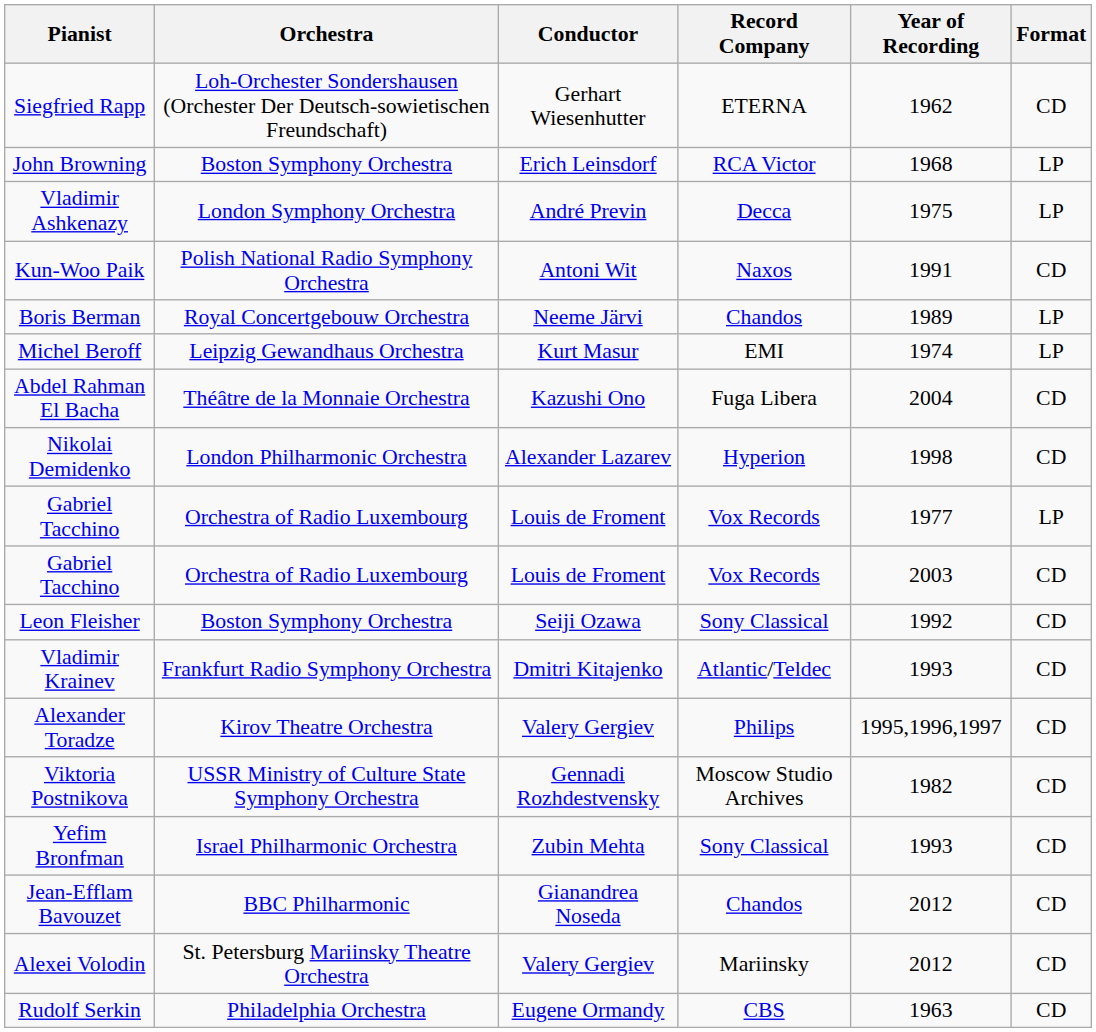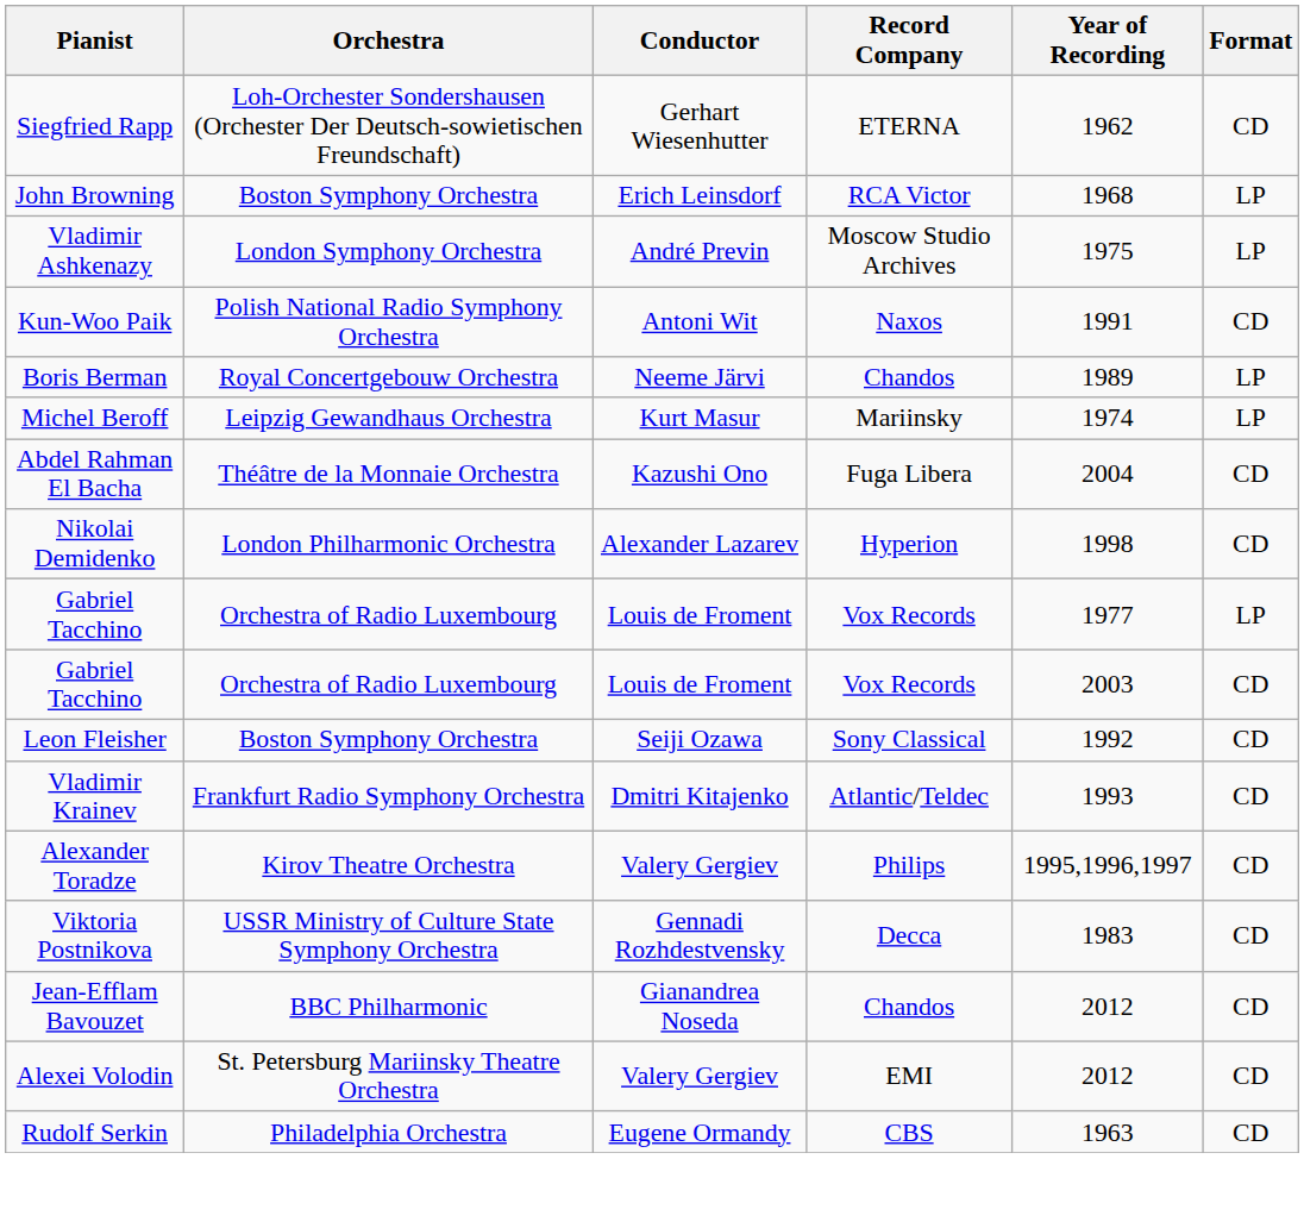 <table class="wikitable" width="800px" style="text-align:center;">
 <tr>
 <th>Pianist</th>
 <th>Orchestra</th>
 <th>Conductor</th>
 <th>Record Company</th>
 <th>Year of Recording</th>
 <th>Format</th>
 </tr>
 <tr>
 <td><a href='#'>Siegfried Rapp</a></td>
 <td><a href='#'>Loh-Orchester Sondershausen</a> (Orchester Der Deutsch-sowietischen Freundschaft)</td>
 <td>Gerhart Wiesenhutter</td>
 <td>ETERNA</td>
 <td>1962</td>
 <td>CD</td>
 </tr>
 <tr>
 <td><a href='#'>John Browning</a></td>
 <td><a href='#'>Boston Symphony Orchestra</a></td>
 <td><a href='#'>Erich Leinsdorf</a></td>
 <td><a href='#'>RCA Victor</a></td>
 <td>1968</td>
 <td>LP</td>
 </tr>
 <tr>
 <td><a href='#'>Vladimir Ashkenazy</a></td>
 <td><a href='#'>London Symphony Orchestra</a></td>
 <td><a href='#'>André Previn</a></td>
-<td><a href='#'>Decca</a></td>
+<td>Moscow Studio Archives</td>
 <td>1975</td>
 <td>LP</td>
 </tr>
 <tr>
 <td><a href='#'>Kun-Woo Paik</a></td>
 <td><a href='#'>Polish National Radio Symphony Orchestra</a></td>
 <td><a href='#'>Antoni Wit</a></td>
 <td><a href='#'>Naxos</a></td>
 <td>1991</td>
 <td>CD</td>
 </tr>
 <tr>
 <td><a href='#'>Boris Berman</a></td>
 <td><a href='#'>Royal Concertgebouw Orchestra</a></td>
 <td><a href='#'>Neeme Järvi</a></td>
 <td><a href='#'>Chandos</a></td>
 <td>1989</td>
 <td>LP</td>
 </tr>
 <tr>
 <td><a href='#'>Michel Beroff</a></td>
 <td><a href='#'>Leipzig Gewandhaus Orchestra</a></td>
 <td><a href='#'>Kurt Masur</a></td>
-<td>EMI</td>
+<td>Mariinsky</td>
 <td>1974</td>
 <td>LP</td>
 </tr>
 <tr>
 <td><a href='#'>Abdel Rahman El Bacha</a></td>
 <td><a href='#'>Théâtre de la Monnaie Orchestra</a></td>
 <td><a href='#'>Kazushi Ono</a></td>
 <td>Fuga Libera</td>
 <td>2004</td>
 <td>CD</td>
 </tr>
 <tr>
 <td><a href='#'>Nikolai Demidenko</a></td>
 <td><a href='#'>London Philharmonic Orchestra</a></td>
 <td><a href='#'>Alexander Lazarev</a></td>
 <td><a href='#'>Hyperion</a></td>
 <td>1998</td>
 <td>CD</td>
 </tr>
 <tr>
 <td><a href='#'>Gabriel Tacchino</a></td>
 <td><a href='#'>Orchestra of Radio Luxembourg</a></td>
 <td><a href='#'>Louis de Froment</a></td>
 <td><a href='#'>Vox Records</a></td>
 <td>1977</td>
 <td>LP</td>
 </tr>
 <tr>
 <td><a href='#'>Gabriel Tacchino</a></td>
 <td><a href='#'>Orchestra of Radio Luxembourg</a></td>
 <td><a href='#'>Louis de Froment</a></td>
 <td><a href='#'>Vox Records</a></td>
 <td>2003</td>
 <td>CD</td>
 </tr>
 <tr>
 <td><a href='#'>Leon Fleisher</a></td>
 <td><a href='#'>Boston Symphony Orchestra</a></td>
 <td><a href='#'>Seiji Ozawa</a></td>
 <td><a href='#'>Sony Classical</a></td>
 <td>1992</td>
 <td>CD</td>
 </tr>
 <tr>
 <td><a href='#'>Vladimir Krainev</a></td>
 <td><a href='#'>Frankfurt Radio Symphony Orchestra</a></td>
 <td><a href='#'>Dmitri Kitajenko</a></td>
 <td><a href='#'>Atlantic</a>/<a href='#'>Teldec</a></td>
 <td>1993</td>
 <td>CD</td>
 </tr>
 <tr>
 <td><a href='#'>Alexander Toradze</a></td>
 <td><a href='#'>Kirov Theatre Orchestra</a></td>
 <td><a href='#'>Valery Gergiev</a></td>
 <td><a href='#'>Philips</a></td>
 <td>1995,1996,1997</td>
 <td>CD</td>
 </tr>
 <tr>
 <td><a href='#'>Viktoria Postnikova</a></td>
 <td><a href='#'>USSR Ministry of Culture State Symphony Orchestra</a></td>
 <td><a href='#'>Gennadi Rozhdestvensky</a></td>
-<td>Moscow Studio Archives</td>
-<td>1982</td>
-<td>CD</td>
-</tr>
-<tr>
-<td><a href='#'>Yefim Bronfman</a></td>
-<td><a href='#'>Israel Philharmonic Orchestra</a></td>
-<td><a href='#'>Zubin Mehta</a></td>
-<td><a href='#'>Sony Classical</a></td>
-<td>1993</td>
+<td><a href='#'>Decca</a></td>
+<td>1983</td>
 <td>CD</td>
 </tr>
 <tr>
 <td><a href='#'>Jean-Efflam Bavouzet</a></td>
 <td><a href='#'>BBC Philharmonic</a></td>
 <td><a href='#'>Gianandrea Noseda</a></td>
 <td><a href='#'>Chandos</a></td>
 <td>2012</td>
 <td>CD</td>
 </tr>
 <tr>
 <td><a href='#'>Alexei Volodin</a></td>
 <td>St. Petersburg <a href='#'>Mariinsky Theatre Orchestra</a></td>
 <td><a href='#'>Valery Gergiev</a></td>
-<td>Mariinsky</td>
+<td>EMI</td>
 <td>2012</td>
 <td>CD</td>
 </tr>
 <tr>
 <td><a href='#'>Rudolf Serkin</a></td>
 <td><a href='#'>Philadelphia Orchestra</a></td>
 <td><a href='#'>Eugene Ormandy</a></td>
 <td><a href='#'>CBS</a></td>
 <td>1963</td>
 <td>CD</td>
 </tr>
 </table>
